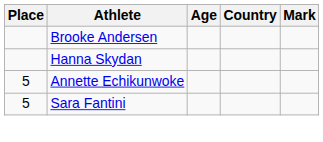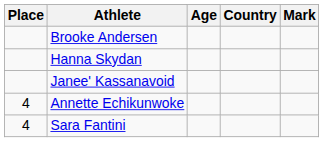 <table class="wikitable mw-datatable sortable">
 <tr>
 <th>Place</th>
 <th>Athlete</th>
 <th>Age</th>
 <th>Country</th>
 <th>Mark</th>
 </tr>
 <tr>
 <td align=center></td>
 <td><a href='#'>Brooke Andersen</a></td>
 <td></td>
 <td></td>
 <td></td>
 </tr>
 <tr>
 <td align=center></td>
 <td><a href='#'>Hanna Skydan</a></td>
 <td></td>
 <td></td>
 <td></td>
 </tr>
 <tr>
-<td align=center>5</td>
+<td align=center></td>
+<td><a href='#'>Janee' Kassanavoid</a></td>
+<td></td>
+<td></td>
+<td></td>
+</tr>
+<tr>
+<td align=center>4</td>
 <td><a href='#'>Annette Echikunwoke</a></td>
 <td></td>
 <td></td>
 <td></td>
 </tr>
 <tr>
-<td align=center>5</td>
+<td align=center>4</td>
 <td><a href='#'>Sara Fantini</a></td>
 <td></td>
 <td></td>
 <td></td>
 </tr>
 </table>
